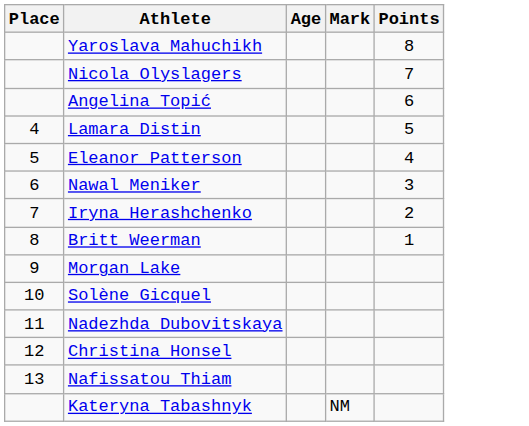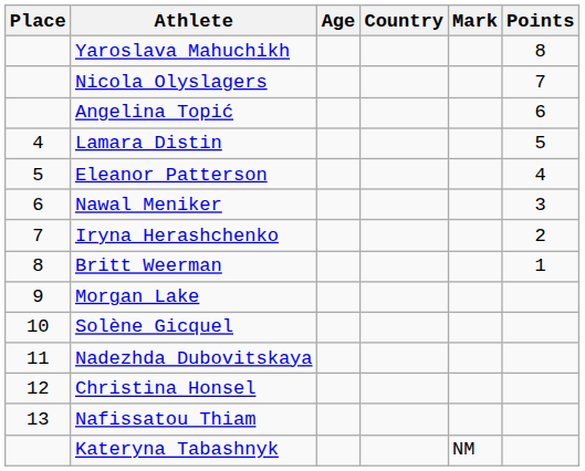 <table class="wikitable mw-datatable sortable">
 <tr>
 <th>Place</th>
 <th>Athlete</th>
 <th>Age</th>
+<th>Country</th>
 <th>Mark</th>
 <th>Points</th>
 </tr>
 <tr>
 <td align=center></td>
 <td><a href='#'>Yaroslava Mahuchikh</a></td>
+<td></td>
 <td></td>
 <td></td>
 <td align=center>8</td>
 </tr>
 <tr>
 <td align=center></td>
 <td><a href='#'>Nicola Olyslagers</a></td>
 <td></td>
 <td></td>
+<td></td>
 <td align=center>7</td>
 </tr>
 <tr>
 <td align=center></td>
 <td><a href='#'>Angelina Topić</a></td>
+<td></td>
 <td></td>
 <td></td>
 <td align=center>6</td>
 </tr>
 <tr>
 <td align=center>4</td>
 <td><a href='#'>Lamara Distin</a></td>
 <td></td>
 <td></td>
+<td></td>
 <td align=center>5</td>
 </tr>
 <tr>
 <td align=center>5</td>
 <td><a href='#'>Eleanor Patterson</a></td>
+<td></td>
 <td></td>
 <td></td>
 <td align=center>4</td>
 </tr>
 <tr>
 <td align=center>6</td>
 <td><a href='#'>Nawal Meniker</a></td>
 <td></td>
 <td></td>
+<td></td>
 <td align=center>3</td>
 </tr>
 <tr>
 <td align=center>7</td>
 <td><a href='#'>Iryna Herashchenko</a></td>
+<td></td>
 <td></td>
 <td></td>
 <td align=center>2</td>
 </tr>
 <tr>
 <td align=center>8</td>
 <td><a href='#'>Britt Weerman</a></td>
 <td></td>
 <td></td>
+<td></td>
 <td align=center>1</td>
 </tr>
 <tr>
 <td align=center>9</td>
 <td><a href='#'>Morgan Lake</a></td>
+<td></td>
 <td></td>
 <td></td>
 <td align=center></td>
 </tr>
 <tr>
 <td align=center>10</td>
 <td><a href='#'>Solène Gicquel</a></td>
 <td></td>
 <td></td>
+<td></td>
 <td align=center></td>
 </tr>
 <tr>
 <td align=center>11</td>
 <td><a href='#'>Nadezhda Dubovitskaya</a></td>
+<td></td>
 <td></td>
 <td></td>
 <td align=center></td>
 </tr>
 <tr>
 <td align=center>12</td>
 <td><a href='#'>Christina Honsel</a></td>
 <td></td>
 <td></td>
+<td></td>
 <td align=center></td>
 </tr>
 <tr>
 <td align=center>13</td>
 <td><a href='#'>Nafissatou Thiam</a></td>
+<td></td>
 <td></td>
 <td></td>
 <td align=center></td>
 </tr>
 <tr>
 <td align=center></td>
 <td><a href='#'>Kateryna Tabashnyk</a></td>
 <td></td>
+<td></td>
 <td>NM</td>
 <td align=center></td>
 </tr>
 </table>
